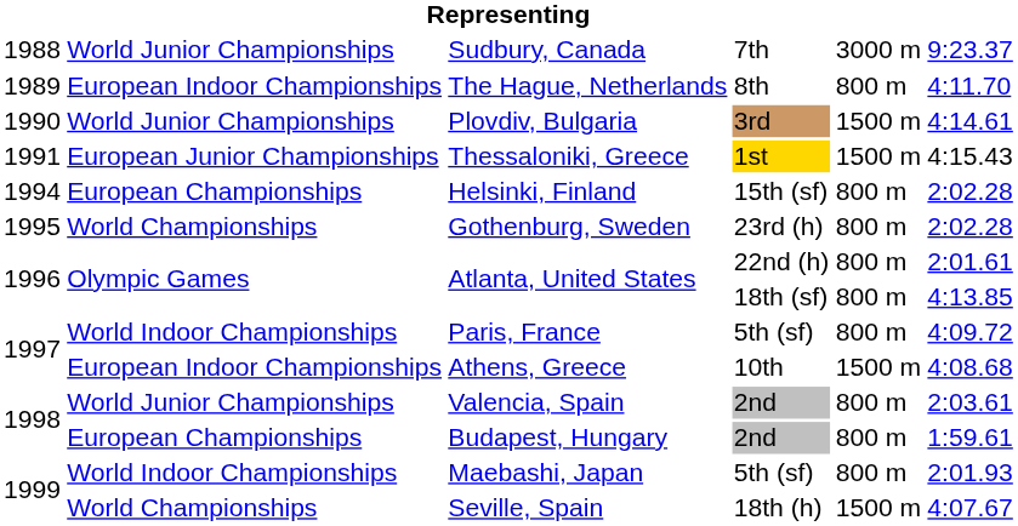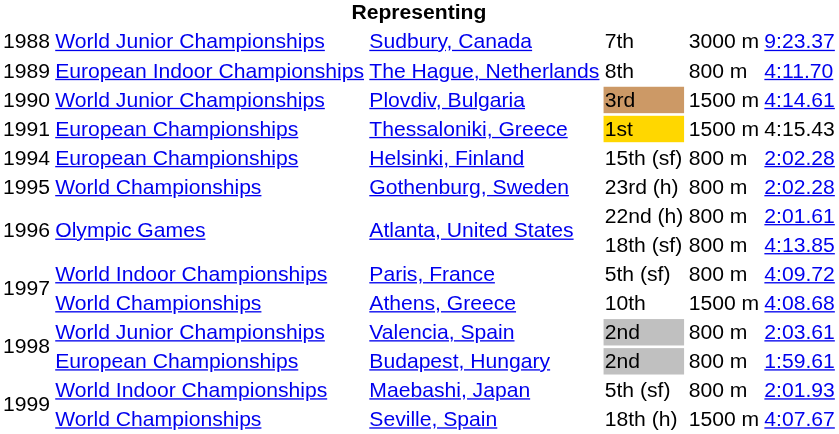 <table>
 <tr>
 <th colspan="6">Representing </th>
 </tr>
 <tr>
 <td>1988</td>
 <td><a href='#'>World Junior Championships</a></td>
 <td><a href='#'>Sudbury, Canada</a></td>
 <td>7th</td>
 <td>3000 m</td>
 <td><a href='#'>9:23.37</a></td>
 </tr>
 <tr>
 <td>1989</td>
 <td><a href='#'>European Indoor Championships</a></td>
 <td><a href='#'>The Hague, Netherlands</a></td>
 <td>8th</td>
 <td>800 m</td>
 <td><a href='#'>4:11.70</a></td>
 </tr>
 <tr>
 <td>1990</td>
 <td><a href='#'>World Junior Championships</a></td>
 <td><a href='#'>Plovdiv, Bulgaria</a></td>
 <td bgcolor=cc9966>3rd</td>
 <td>1500 m</td>
 <td><a href='#'>4:14.61</a></td>
 </tr>
 <tr>
 <td>1991</td>
-<td><a href='#'>European Junior Championships</a></td>
+<td><a href='#'>European Championships</a></td>
 <td><a href='#'>Thessaloniki, Greece</a></td>
 <td bgcolor=gold>1st</td>
 <td>1500 m</td>
 <td>4:15.43</td>
 </tr>
 <tr>
 <td>1994</td>
 <td><a href='#'>European Championships</a></td>
 <td><a href='#'>Helsinki, Finland</a></td>
 <td>15th (sf)</td>
 <td>800 m</td>
 <td><a href='#'>2:02.28</a></td>
 </tr>
 <tr>
 <td>1995</td>
 <td><a href='#'>World Championships</a></td>
 <td><a href='#'>Gothenburg, Sweden</a></td>
 <td>23rd (h)</td>
 <td>800 m</td>
 <td><a href='#'>2:02.28</a></td>
 </tr>
 <tr>
 <td rowspan=2>1996</td>
 <td rowspan=2><a href='#'>Olympic Games</a></td>
 <td rowspan=2><a href='#'>Atlanta, United States</a></td>
 <td>22nd (h)</td>
 <td>800 m</td>
 <td><a href='#'>2:01.61</a></td>
 </tr>
 <tr>
 <td>18th (sf)</td>
 <td>800 m</td>
 <td><a href='#'>4:13.85</a></td>
 </tr>
 <tr>
 <td rowspan=2>1997</td>
 <td><a href='#'>World Indoor Championships</a></td>
 <td><a href='#'>Paris, France</a></td>
 <td>5th (sf)</td>
 <td>800 m</td>
 <td><a href='#'>4:09.72</a></td>
 </tr>
 <tr>
-<td><a href='#'>European Indoor Championships</a></td>
+<td><a href='#'>World Championships</a></td>
 <td><a href='#'>Athens, Greece</a></td>
 <td>10th</td>
 <td>1500 m</td>
 <td><a href='#'>4:08.68</a></td>
 </tr>
 <tr>
 <td rowspan=2>1998</td>
 <td><a href='#'>World Junior Championships</a></td>
 <td><a href='#'>Valencia, Spain</a></td>
 <td bgcolor=silver>2nd</td>
 <td>800 m</td>
 <td><a href='#'>2:03.61</a></td>
 </tr>
 <tr>
 <td><a href='#'>European Championships</a></td>
 <td><a href='#'>Budapest, Hungary</a></td>
 <td bgcolor=silver>2nd</td>
 <td>800 m</td>
 <td><a href='#'>1:59.61</a></td>
 </tr>
 <tr>
 <td rowspan=2>1999</td>
 <td><a href='#'>World Indoor Championships</a></td>
 <td><a href='#'>Maebashi, Japan</a></td>
 <td>5th (sf)</td>
 <td>800 m</td>
 <td><a href='#'>2:01.93</a></td>
 </tr>
 <tr>
 <td><a href='#'>World Championships</a></td>
 <td><a href='#'>Seville, Spain</a></td>
 <td>18th (h)</td>
 <td>1500 m</td>
 <td><a href='#'>4:07.67</a></td>
 </tr>
 </table>
